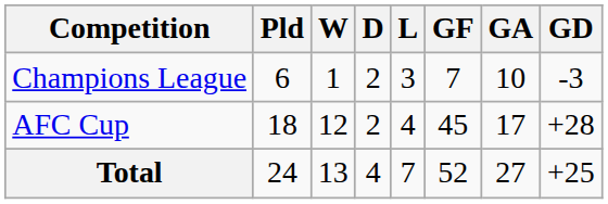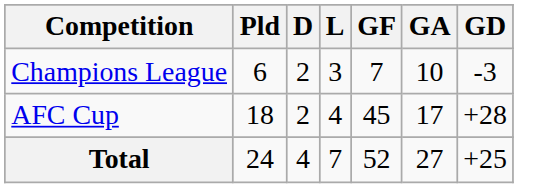 <table class="wikitable sortable" style="text-align: center;">
 <tr>
 <th>Competition</th>
 <th>Pld</th>
-<th>W</th>
 <th>D</th>
 <th>L</th>
 <th>GF</th>
 <th>GA</th>
 <th>GD</th>
 </tr>
 <tr>
 <td align=left><a href='#'>Champions League</a></td>
 <td>6</td>
-<td>1</td>
 <td>2</td>
 <td>3</td>
 <td>7</td>
 <td>10</td>
 <td>-3</td>
 </tr>
 <tr>
 <td align=left><a href='#'>AFC Cup</a></td>
 <td>18</td>
-<td>12</td>
 <td>2</td>
 <td>4</td>
 <td>45</td>
 <td>17</td>
 <td>+28</td>
 </tr>
 <tr>
 <th>Total</th>
 <td>24</td>
-<td>13</td>
 <td>4</td>
 <td>7</td>
 <td>52</td>
 <td>27</td>
 <td>+25</td>
 </tr>
 </table>
